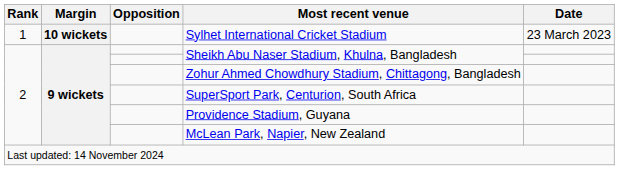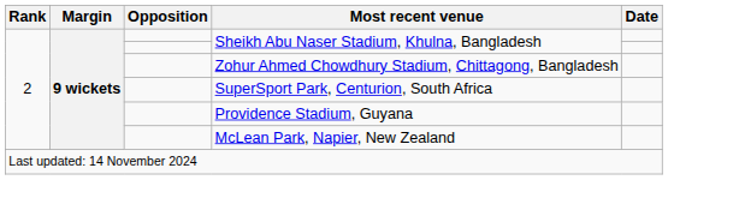 <table class="wikitable plainrowheaders sortable">
 <tr>
 <th scope=col>Rank</th>
 <th scope=col>Margin</th>
 <th scope=col>Opposition</th>
 <th scope=col>Most recent venue</th>
 <th scope=col>Date</th>
-</tr>
-<tr>
-<td align="center">1</td>
-<th scope="row" style="text-align:center">10 wickets</th>
-<td></td>
-<td><a href='#'>Sylhet International Cricket Stadium</a></td>
-<td>23 March 2023</td>
 </tr>
 <tr>
 <td rowspan="6" align="center">2</td>
 <th rowspan="6" scope="row" style="text-align:center">9 wickets</th>
 <td></td>
 <td rowspan="2"><a href='#'>Sheikh Abu Naser Stadium</a>, <a href='#'>Khulna</a>, Bangladesh</td>
 <td></td>
 </tr>
 <tr>
 <td></td>
 <td></td>
 </tr>
 <tr>
 <td></td>
 <td><a href='#'>Zohur Ahmed Chowdhury Stadium</a>, <a href='#'>Chittagong</a>, Bangladesh</td>
 <td></td>
 </tr>
 <tr>
 <td></td>
 <td><a href='#'>SuperSport Park</a>, <a href='#'>Centurion</a>, South Africa</td>
 <td></td>
 </tr>
 <tr>
 <td></td>
 <td><a href='#'>Providence Stadium</a>, Guyana</td>
 <td></td>
 </tr>
 <tr>
 <td></td>
 <td><a href='#'>McLean Park</a>, <a href='#'>Napier</a>, New Zealand</td>
 <td></td>
 </tr>
 <tr class="sortbottom">
 <td colspan="5"><small>Last updated: 14 November 2024</small></td>
 </tr>
 </table>
